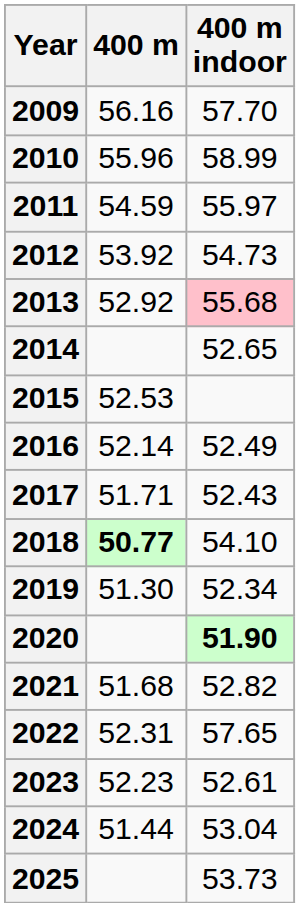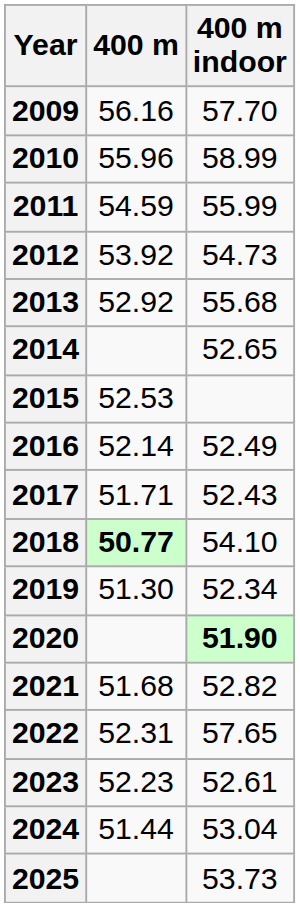 <table class="wikitable" style="text-align:center;">
 <tr>
 <th scope="col">Year</th>
 <th scope="col">400 m</th>
 <th scope="col">400 m<br>indoor</th>
 </tr>
 <tr>
 <th scope="row">2009</th>
 <td>56.16</td>
 <td>57.70</td>
 </tr>
 <tr>
 <th scope="row">2010</th>
 <td>55.96</td>
 <td>58.99</td>
 </tr>
 <tr>
 <th scope="row">2011</th>
 <td>54.59</td>
-<td>55.97</td>
+<td>55.99</td>
 </tr>
 <tr>
 <th scope="row">2012</th>
 <td>53.92</td>
 <td>54.73</td>
 </tr>
 <tr>
 <th scope="row">2013</th>
 <td>52.92</td>
-<td style="background: pink;">55.68</td>
+<td>55.68</td>
 </tr>
 <tr>
 <th scope="row">2014</th>
 <td></td>
 <td>52.65</td>
 </tr>
 <tr>
 <th scope="row">2015</th>
 <td>52.53</td>
 <td></td>
 </tr>
 <tr>
 <th scope="row">2016</th>
 <td>52.14</td>
 <td>52.49</td>
 </tr>
 <tr>
 <th scope="row">2017</th>
 <td>51.71</td>
 <td>52.43</td>
 </tr>
 <tr>
 <th scope="row">2018</th>
 <td bgcolor="#cfc"><strong>50.77</strong></td>
 <td>54.10</td>
 </tr>
 <tr>
 <th scope="row">2019</th>
 <td>51.30</td>
 <td>52.34</td>
 </tr>
 <tr>
 <th scope="row">2020</th>
 <td></td>
 <td bgcolor="#cfc"><strong>51.90</strong></td>
 </tr>
 <tr>
 <th scope="row">2021</th>
 <td>51.68</td>
 <td>52.82</td>
 </tr>
 <tr>
 <th scope="row">2022</th>
 <td>52.31</td>
 <td>57.65</td>
 </tr>
 <tr>
 <th scope="row">2023</th>
 <td>52.23</td>
 <td>52.61</td>
 </tr>
 <tr>
 <th scope="row">2024</th>
 <td>51.44</td>
 <td>53.04</td>
 </tr>
 <tr>
 <th scope="row">2025</th>
 <td></td>
 <td>53.73</td>
 </tr>
 </table>
